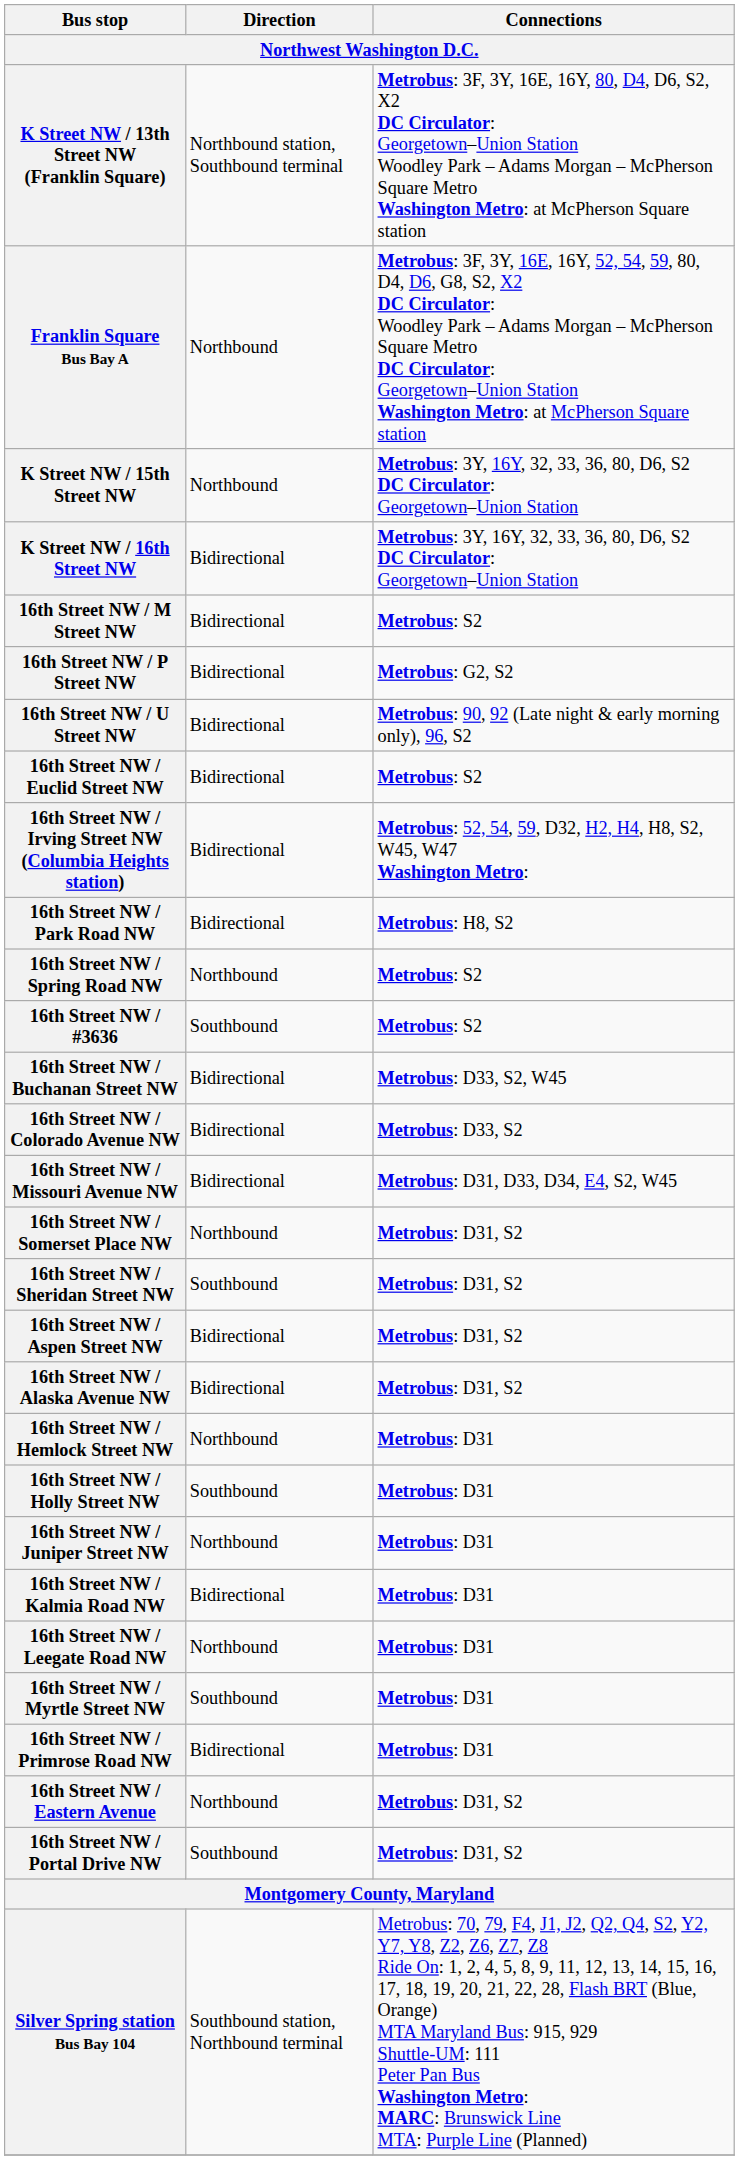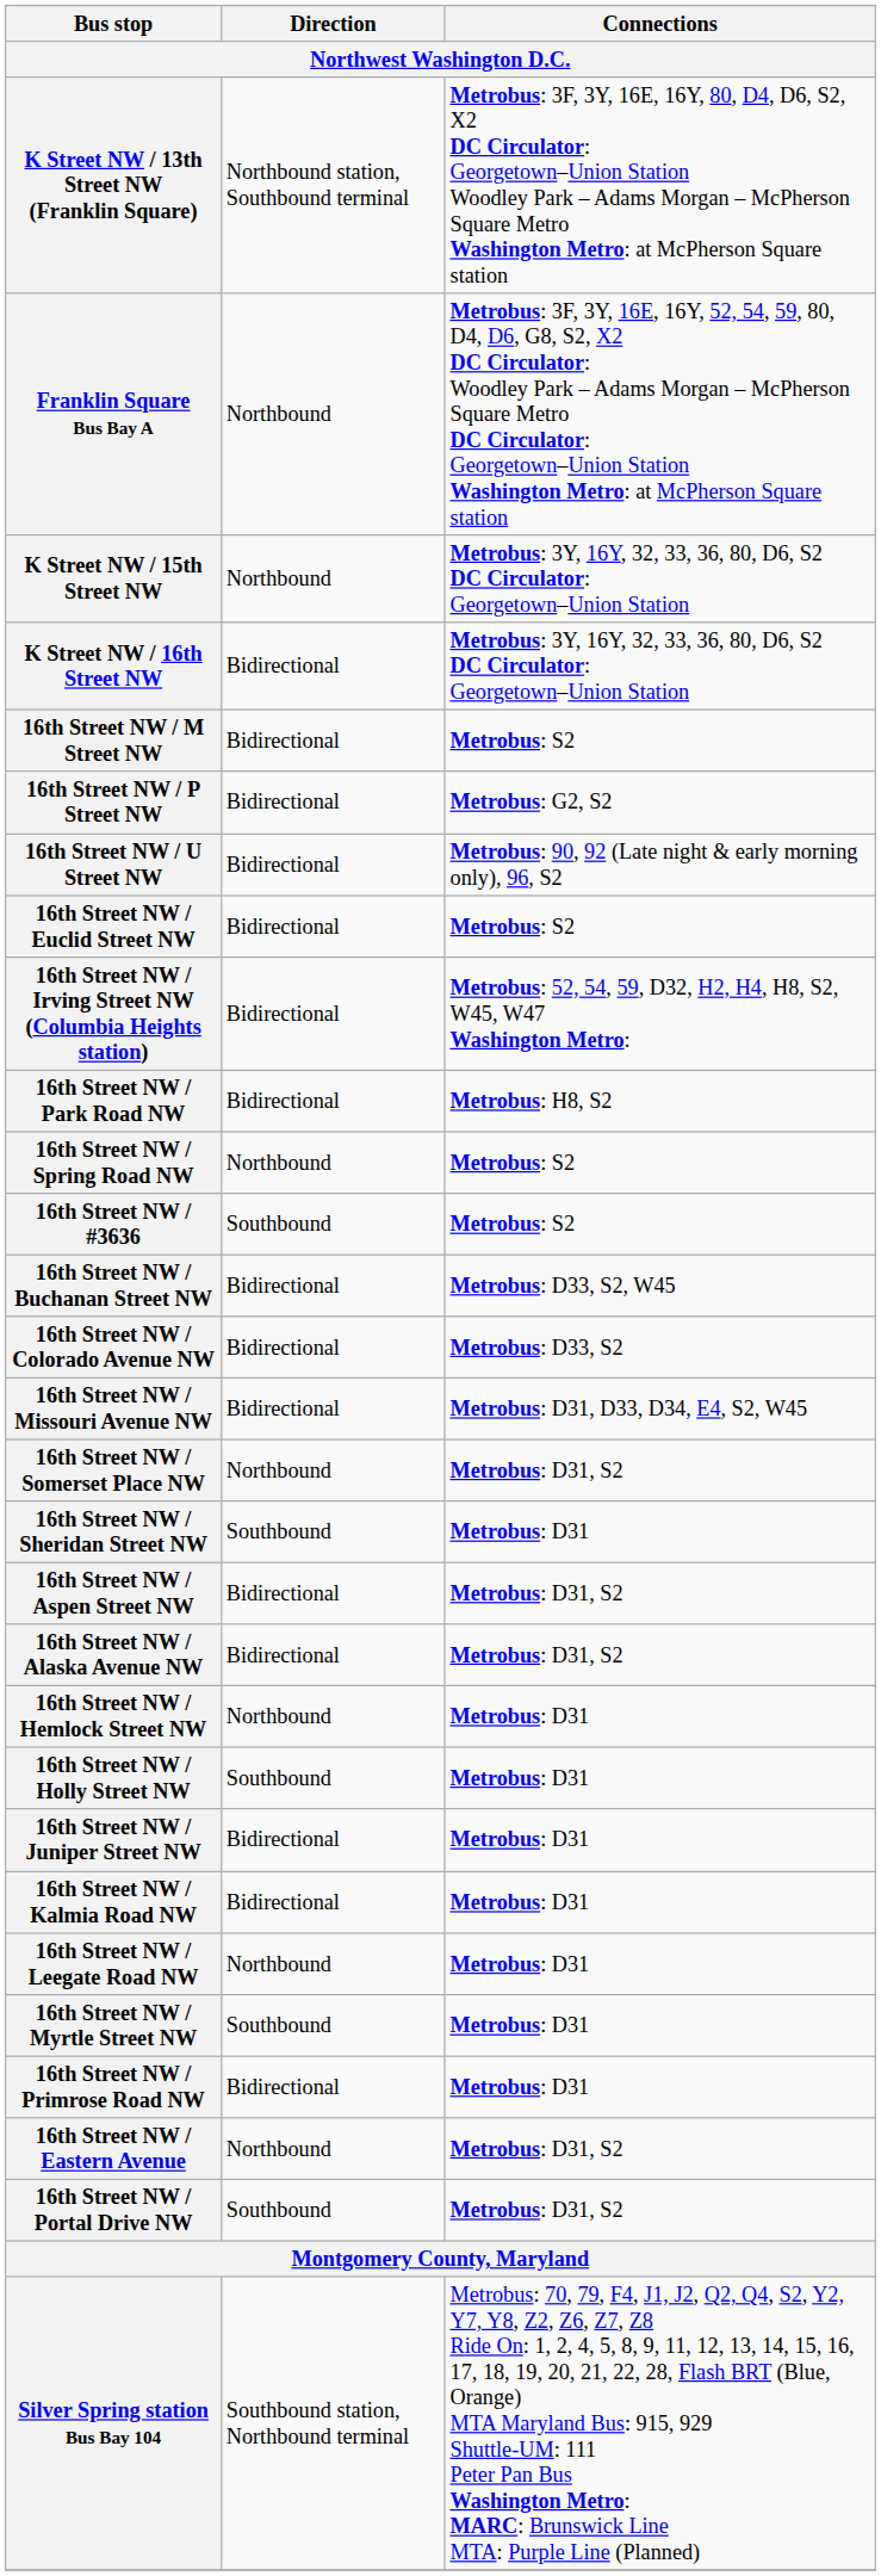 <table class="wikitable collapsible collapsed" style="font-size: 95%;">
 <tr>
 <th>Bus stop</th>
 <th>Direction</th>
 <th>Connections</th>
 </tr>
 <tr>
 <th colspan="5"><a href='#'>Northwest Washington D.C.</a></th>
 </tr>
 <tr>
 <th><a href='#'>K Street NW</a> / 13th Street NW<br>(Franklin Square)</th>
 <td>Northbound station,<br>Southbound terminal</td>
 <td> <strong><a href='#'>Metrobus</a></strong>: 3F, 3Y, 16E, 16Y, <a href='#'>80</a>, <a href='#'>D4</a>, D6, S2, X2<br> <strong><a href='#'>DC Circulator</a></strong>:<br> <a href='#'>Georgetown</a>–<a href='#'>Union Station</a><br> Woodley Park – Adams Morgan – McPherson Square Metro<br> <strong><a href='#'>Washington Metro</a></strong>:  at McPherson Square station</td>
 </tr>
 <tr>
 <th><a href='#'>Franklin Square</a><br><small>Bus Bay A</small></th>
 <td>Northbound</td>
 <td> <strong><a href='#'>Metrobus</a></strong>: 3F, 3Y, <a href='#'>16E</a>, 16Y, <a href='#'>52, 54</a>, <a href='#'>59</a>, 80, D4, <a href='#'>D6</a>, G8, S2, <a href='#'>X2</a><br> <strong><a href='#'>DC Circulator</a></strong>:<br> Woodley Park – Adams Morgan – McPherson Square Metro<br> <strong><a href='#'>DC Circulator</a></strong>:<br> <a href='#'>Georgetown</a>–<a href='#'>Union Station</a><br> <strong><a href='#'>Washington Metro</a></strong>:  at <a href='#'>McPherson Square station</a></td>
 </tr>
 <tr>
 <th>K Street NW / 15th Street NW</th>
 <td>Northbound</td>
 <td> <strong><a href='#'>Metrobus</a></strong>:  3Y, <a href='#'>16Y</a>, 32, 33, 36, 80, D6, S2<br> <strong><a href='#'>DC Circulator</a></strong>:<br> <a href='#'>Georgetown</a>–<a href='#'>Union Station</a></td>
 </tr>
 <tr>
 <th>K Street NW / <a href='#'>16th Street NW</a></th>
 <td>Bidirectional</td>
 <td> <strong><a href='#'>Metrobus</a></strong>: 3Y, 16Y, 32, 33, 36, 80, D6, S2<br> <strong><a href='#'>DC Circulator</a></strong>:<br> <a href='#'>Georgetown</a>–<a href='#'>Union Station</a></td>
 </tr>
 <tr>
 <th>16th Street NW / M Street NW</th>
 <td>Bidirectional</td>
 <td> <strong><a href='#'>Metrobus</a></strong>: S2</td>
 </tr>
 <tr>
 <th>16th Street NW / P Street NW</th>
 <td>Bidirectional</td>
 <td> <strong><a href='#'>Metrobus</a></strong>: G2, S2</td>
 </tr>
 <tr>
 <th>16th Street NW / U Street NW</th>
 <td>Bidirectional</td>
 <td> <strong><a href='#'>Metrobus</a></strong>: <a href='#'>90</a>, <a href='#'>92</a> (Late night & early morning only), <a href='#'>96</a>, S2</td>
 </tr>
 <tr>
 <th>16th Street NW / Euclid Street NW</th>
 <td>Bidirectional</td>
 <td> <strong><a href='#'>Metrobus</a></strong>: S2</td>
 </tr>
 <tr>
 <th>16th Street NW / Irving Street NW<br>(<a href='#'>Columbia Heights station</a>)</th>
 <td>Bidirectional</td>
 <td> <strong><a href='#'>Metrobus</a></strong>: <a href='#'>52, 54</a>, <a href='#'>59</a>, D32, <a href='#'>H2, H4</a>, H8, S2, W45, W47<br>  <strong><a href='#'>Washington Metro</a></strong>: </td>
 </tr>
 <tr>
 <th>16th Street NW / Park Road NW</th>
 <td>Bidirectional</td>
 <td> <strong><a href='#'>Metrobus</a></strong>: H8, S2</td>
 </tr>
 <tr>
 <th>16th Street NW / Spring Road NW</th>
 <td>Northbound</td>
 <td> <strong><a href='#'>Metrobus</a></strong>: S2</td>
 </tr>
 <tr>
 <th>16th Street NW / #3636</th>
 <td>Southbound</td>
 <td> <strong><a href='#'>Metrobus</a></strong>: S2</td>
 </tr>
 <tr>
 <th>16th Street NW / Buchanan Street NW</th>
 <td>Bidirectional</td>
 <td> <strong><a href='#'>Metrobus</a></strong>: D33, S2, W45</td>
 </tr>
 <tr>
 <th>16th Street NW / Colorado Avenue NW</th>
 <td>Bidirectional</td>
 <td> <strong><a href='#'>Metrobus</a></strong>: D33, S2</td>
 </tr>
 <tr>
 <th>16th Street NW / Missouri Avenue NW</th>
 <td>Bidirectional</td>
 <td> <strong><a href='#'>Metrobus</a></strong>: D31, D33, D34, <a href='#'>E4</a>, S2, W45</td>
 </tr>
 <tr>
 <th>16th Street NW / Somerset Place NW</th>
 <td>Northbound</td>
 <td> <strong><a href='#'>Metrobus</a></strong>: D31, S2</td>
 </tr>
 <tr>
 <th>16th Street NW / Sheridan Street NW</th>
 <td>Southbound</td>
-<td> <strong><a href='#'>Metrobus</a></strong>: D31, S2</td>
+<td> <strong><a href='#'>Metrobus</a></strong>: D31</td>
 </tr>
 <tr>
 <th>16th Street NW / Aspen Street NW</th>
 <td>Bidirectional</td>
 <td> <strong><a href='#'>Metrobus</a></strong>: D31, S2</td>
 </tr>
 <tr>
 <th>16th Street NW / Alaska Avenue NW</th>
 <td>Bidirectional</td>
 <td> <strong><a href='#'>Metrobus</a></strong>: D31, S2</td>
 </tr>
 <tr>
 <th>16th Street NW / Hemlock Street NW</th>
 <td>Northbound</td>
 <td> <strong><a href='#'>Metrobus</a></strong>: D31</td>
 </tr>
 <tr>
 <th>16th Street NW / Holly Street NW</th>
 <td>Southbound</td>
 <td> <strong><a href='#'>Metrobus</a></strong>: D31</td>
 </tr>
 <tr>
 <th>16th Street NW / Juniper Street NW</th>
-<td>Northbound</td>
+<td>Bidirectional</td>
 <td> <strong><a href='#'>Metrobus</a></strong>: D31</td>
 </tr>
 <tr>
 <th>16th Street NW / Kalmia Road NW</th>
 <td>Bidirectional</td>
 <td> <strong><a href='#'>Metrobus</a></strong>: D31</td>
 </tr>
 <tr>
 <th>16th Street NW / Leegate Road NW</th>
 <td>Northbound</td>
 <td> <strong><a href='#'>Metrobus</a></strong>: D31</td>
 </tr>
 <tr>
 <th>16th Street NW / Myrtle Street NW</th>
 <td>Southbound</td>
 <td> <strong><a href='#'>Metrobus</a></strong>: D31</td>
 </tr>
 <tr>
 <th>16th Street NW / Primrose Road NW</th>
 <td>Bidirectional</td>
 <td> <strong><a href='#'>Metrobus</a></strong>: D31</td>
 </tr>
 <tr>
 <th>16th Street NW / <a href='#'>Eastern Avenue</a></th>
 <td>Northbound</td>
 <td> <strong><a href='#'>Metrobus</a></strong>: D31, S2</td>
 </tr>
 <tr>
 <th>16th Street NW / Portal Drive NW</th>
 <td>Southbound</td>
 <td> <strong><a href='#'>Metrobus</a></strong>: D31, S2</td>
 </tr>
 <tr>
 <th colspan="5"><a href='#'>Montgomery County, Maryland</a></th>
 </tr>
 <tr>
 <th><a href='#'>Silver Spring station</a><br><small>Bus Bay 104</small></th>
 <td>Southbound station, Northbound terminal</td>
 <td> <a href='#'>Metrobus</a>: <a href='#'>70</a>, <a href='#'>79</a>, <a href='#'>F4</a>, <a href='#'>J1, J2</a>, <a href='#'>Q2, Q4</a>, <a href='#'>S2</a>, <a href='#'>Y2, Y7, Y8</a>, <a href='#'>Z2</a>, <a href='#'>Z6</a>, <a href='#'>Z7</a>, <a href='#'>Z8</a><br> <a href='#'>Ride On</a>: 1, 2, 4, 5, 8, 9, 11, 12, 13, 14, 15, 16, 17, 18, 19, 20, 21, 22, 28, <a href='#'>Flash BRT</a> (Blue, Orange)<br> <a href='#'>MTA Maryland Bus</a>: 915, 929<br> <a href='#'>Shuttle-UM</a>: 111<br> <a href='#'>Peter Pan Bus</a><br> <strong><a href='#'>Washington Metro</a></strong>: <br> <strong><a href='#'>MARC</a></strong>: <a href='#'>Brunswick Line</a><br> <a href='#'>MTA</a>: <a href='#'>Purple Line</a> (Planned)</td>
 </tr>
 <tr>
 </tr>
 </table>
